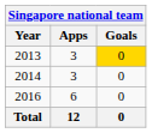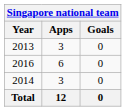 <table class="wikitable" style="text-align:center">
 <tr>
 <th colspan=3><a href='#'>Singapore national team</a></th>
 </tr>
 <tr>
 <th>Year</th>
 <th>Apps</th>
 <th>Goals</th>
 </tr>
 <tr>
 <td>2013</td>
 <td>3</td>
-<td style="background: gold;">0</td>
-</tr>
-<tr>
-<td>2014</td>
-<td>3</td>
 <td>0</td>
 </tr>
 <tr>
 <td>2016</td>
 <td>6</td>
 <td>0</td>
 </tr>
 <tr>
+<td>2014</td>
+<td>3</td>
+<td>0</td>
+</tr>
+<tr>
 <th>Total</th>
 <th>12</th>
 <th>0</th>
 </tr>
 </table>
